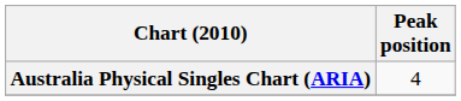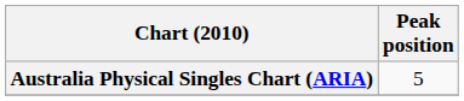 <table class="wikitable sortable plainrowheaders" style="text-align:center;">
 <tr>
 <th scope="col">Chart (2010)</th>
 <th scope="col">Peak<br>position</th>
 </tr>
 <tr>
 <th scope="row">Australia Physical Singles Chart (<a href='#'>ARIA</a>)</th>
-<td>4</td>
+<td>5</td>
 </tr>
 <tr>
 </tr>
 </table>
